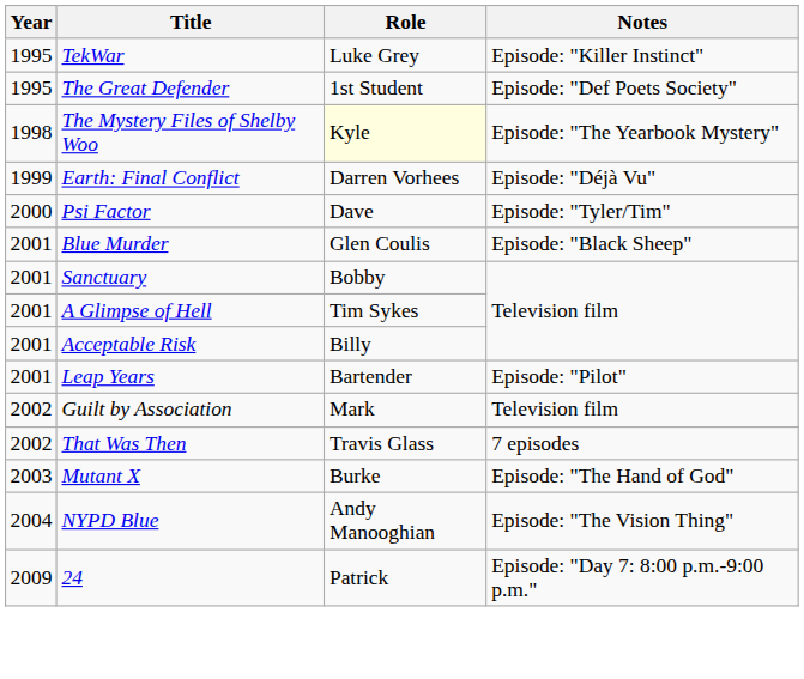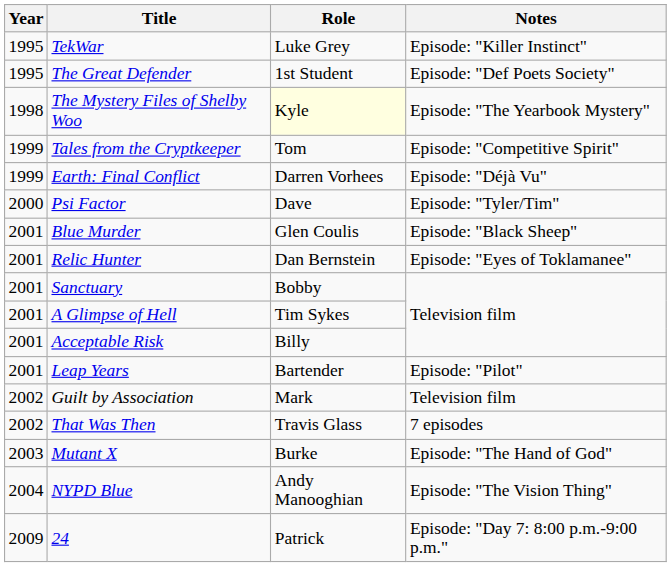 <table class="wikitable sortable">
 <tr>
 <th>Year</th>
 <th>Title</th>
 <th>Role</th>
 <th class="unsortable">Notes</th>
 </tr>
 <tr>
 <td>1995</td>
 <td><a href='#'><em>TekWar</em></a></td>
 <td>Luke Grey</td>
 <td>Episode: "Killer Instinct"</td>
 </tr>
 <tr>
 <td>1995</td>
 <td data-sort-value="Great Defender, The"><a href='#'><em>The Great Defender</em></a></td>
 <td>1st Student</td>
 <td>Episode: "Def Poets Society"</td>
 </tr>
 <tr>
 <td>1998</td>
 <td data-sort-value="Mystery Files of Shelby Woo, The"><em><a href='#'>The Mystery Files of Shelby Woo</a></em></td>
 <td style="background: lightyellow;">Kyle</td>
 <td>Episode: "The Yearbook Mystery"</td>
 </tr>
 <tr>
 <td>1999</td>
+<td><em><a href='#'>Tales from the Cryptkeeper</a></em></td>
+<td>Tom</td>
+<td>Episode: "Competitive Spirit"</td>
+</tr>
+<tr>
+<td>1999</td>
 <td><em><a href='#'>Earth: Final Conflict</a></em></td>
 <td>Darren Vorhees</td>
 <td>Episode: "Déjà Vu"</td>
 </tr>
 <tr>
 <td>2000</td>
 <td><em><a href='#'>Psi Factor</a></em></td>
 <td>Dave</td>
 <td>Episode: "Tyler/Tim"</td>
 </tr>
 <tr>
 <td>2001</td>
 <td><a href='#'><em>Blue Murder</em></a></td>
 <td>Glen Coulis</td>
 <td>Episode: "Black Sheep"</td>
+</tr>
+<tr>
+<td>2001</td>
+<td><em><a href='#'>Relic Hunter</a></em></td>
+<td>Dan Bernstein</td>
+<td>Episode: "Eyes of Toklamanee"</td>
 </tr>
 <tr>
 <td>2001</td>
 <td><a href='#'><em>Sanctuary</em></a></td>
 <td>Bobby</td>
 <td rowspan="3">Television film</td>
 </tr>
 <tr>
 <td>2001</td>
 <td data-sort-value="Glimpse of Hell, A"><a href='#'><em>A Glimpse of Hell</em></a></td>
 <td>Tim Sykes</td>
 </tr>
 <tr>
 <td>2001</td>
 <td><em><a href='#'>Acceptable Risk</a></em></td>
 <td>Billy</td>
 </tr>
 <tr>
 <td>2001</td>
 <td><em><a href='#'>Leap Years</a></em></td>
 <td>Bartender</td>
 <td>Episode: "Pilot"</td>
 </tr>
 <tr>
 <td>2002</td>
 <td><em>Guilt by Association</em></td>
 <td>Mark</td>
 <td>Television film</td>
 </tr>
 <tr>
 <td>2002</td>
 <td><em><a href='#'>That Was Then</a></em></td>
 <td>Travis Glass</td>
 <td>7 episodes</td>
 </tr>
 <tr>
 <td>2003</td>
 <td><a href='#'><em>Mutant X</em></a></td>
 <td>Burke</td>
 <td>Episode: "The Hand of God"</td>
 </tr>
 <tr>
 <td>2004</td>
 <td><em><a href='#'>NYPD Blue</a></em></td>
 <td>Andy Manooghian</td>
 <td>Episode: "The Vision Thing"</td>
 </tr>
 <tr>
 <td>2009</td>
 <td><a href='#'><em>24</em></a></td>
 <td>Patrick</td>
 <td>Episode: "Day 7: 8:00 p.m.-9:00 p.m."</td>
 </tr>
 </table>
